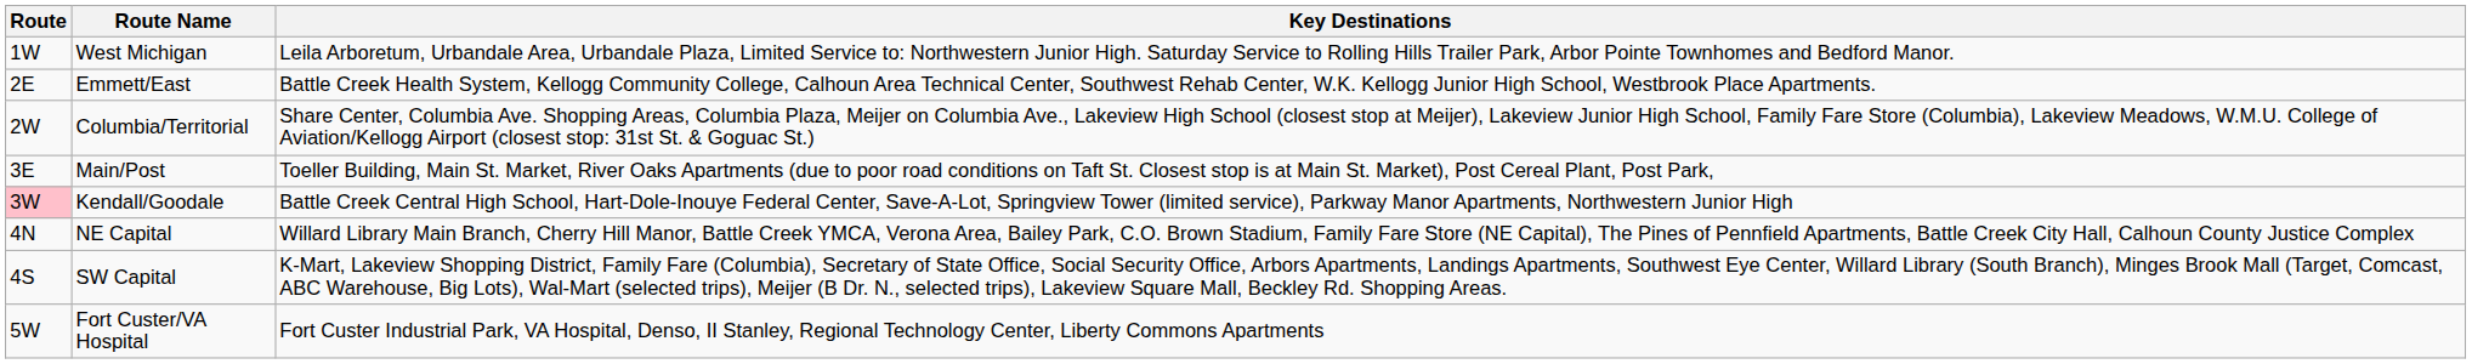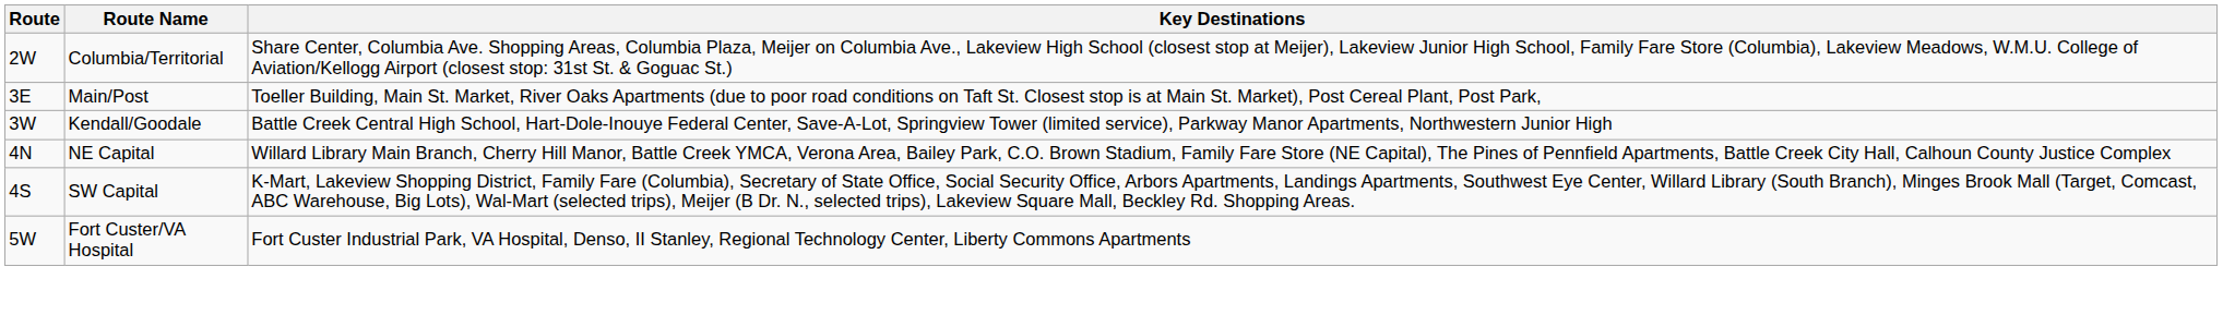 <table class="wikitable">
 <tr>
 <th><strong>Route</strong></th>
 <th><strong>Route Name</strong></th>
 <th><strong>Key Destinations</strong></th>
-</tr>
-<tr>
-<td>1W</td>
-<td>West Michigan</td>
-<td>Leila Arboretum, Urbandale Area, Urbandale Plaza, Limited Service to: Northwestern Junior High. Saturday Service to Rolling Hills Trailer Park, Arbor Pointe Townhomes and Bedford Manor.</td>
-</tr>
-<tr>
-<td>2E</td>
-<td>Emmett/East</td>
-<td>Battle Creek Health System, Kellogg Community College, Calhoun Area Technical Center, Southwest Rehab Center, W.K. Kellogg Junior High School, Westbrook Place Apartments.</td>
 </tr>
 <tr>
 <td>2W</td>
 <td>Columbia/Territorial</td>
 <td>Share Center, Columbia Ave. Shopping Areas, Columbia Plaza, Meijer on Columbia Ave., Lakeview High School (closest stop at Meijer), Lakeview Junior High School, Family Fare Store (Columbia), Lakeview Meadows, W.M.U. College of Aviation/Kellogg Airport (closest stop: 31st St. & Goguac St.)</td>
 </tr>
 <tr>
 <td>3E</td>
 <td>Main/Post</td>
 <td>Toeller Building, Main St. Market, River Oaks Apartments (due to poor road conditions on Taft St. Closest stop is at Main St. Market), Post Cereal Plant, Post Park,</td>
 </tr>
 <tr>
-<td style="background: pink;">3W</td>
+<td>3W</td>
 <td>Kendall/Goodale</td>
 <td>Battle Creek Central High School, Hart-Dole-Inouye Federal Center, Save-A-Lot, Springview Tower (limited service), Parkway Manor Apartments, Northwestern Junior High</td>
 </tr>
 <tr>
 <td>4N</td>
 <td>NE Capital</td>
 <td>Willard Library Main Branch, Cherry Hill Manor, Battle Creek YMCA, Verona Area, Bailey Park, C.O. Brown Stadium, Family Fare Store (NE Capital), The Pines of Pennfield Apartments, Battle Creek City Hall, Calhoun County Justice Complex</td>
 </tr>
 <tr>
 <td>4S</td>
 <td>SW Capital</td>
 <td>K-Mart, Lakeview Shopping District, Family Fare (Columbia), Secretary of State Office, Social Security Office, Arbors Apartments, Landings Apartments, Southwest Eye Center, Willard Library (South Branch), Minges Brook Mall (Target, Comcast, ABC Warehouse, Big Lots), Wal-Mart (selected trips), Meijer (B Dr. N., selected trips), Lakeview Square Mall, Beckley Rd. Shopping Areas.</td>
 </tr>
 <tr>
 <td>5W</td>
 <td>Fort Custer/VA Hospital</td>
 <td>Fort Custer Industrial Park, VA Hospital, Denso, II Stanley, Regional Technology Center, Liberty Commons Apartments</td>
 </tr>
 </table>
